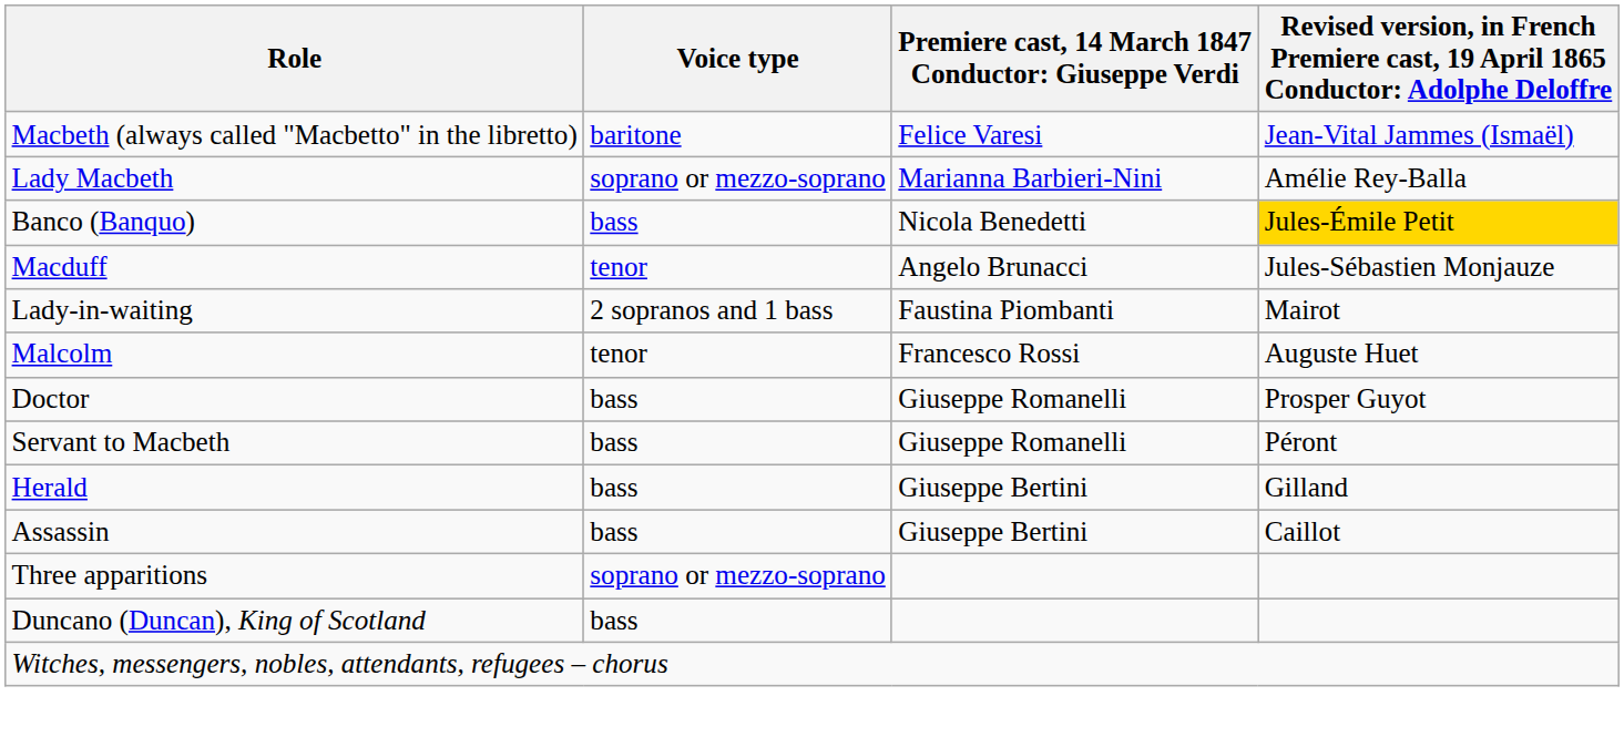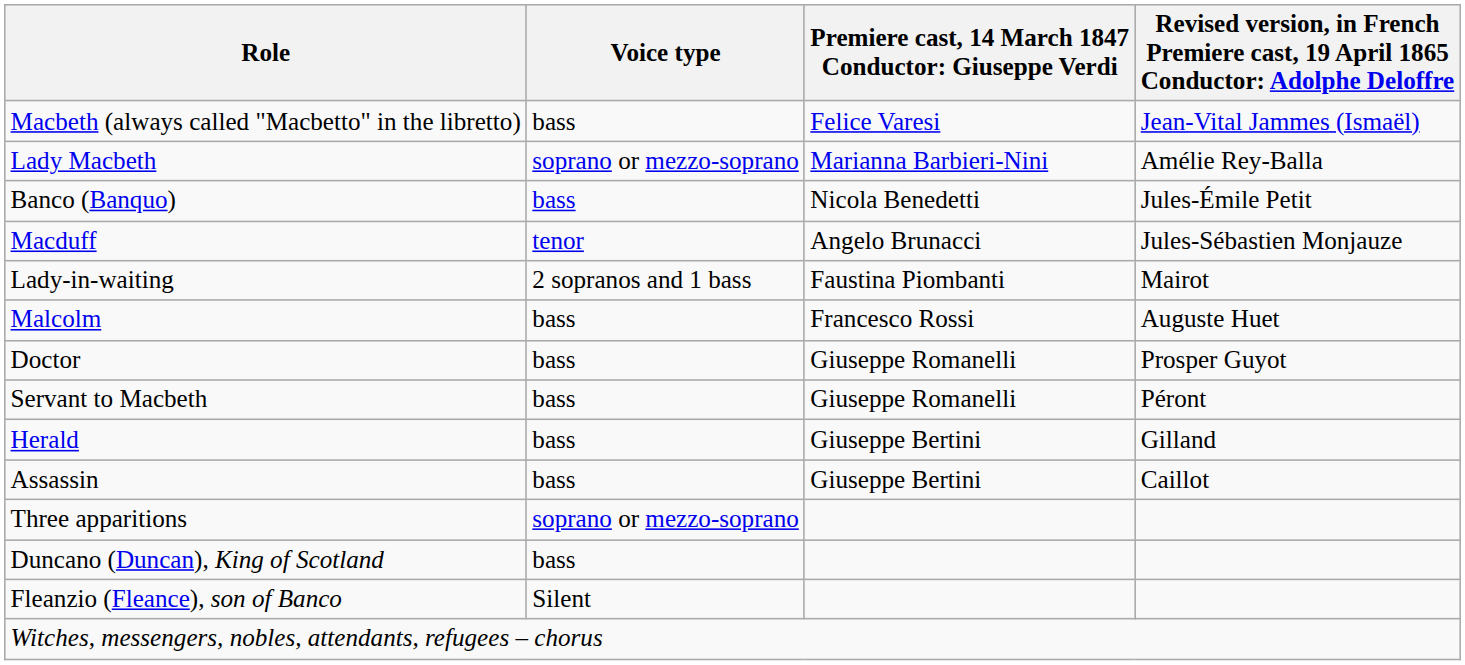 <table class="wikitable">
 <tr>
 <th>Role</th>
 <th>Voice type</th>
 <th>Premiere cast, 14 March 1847<br>Conductor: Giuseppe Verdi</th>
 <th>Revised version, in French<br>Premiere cast, 19 April 1865<br>Conductor: <a href='#'>Adolphe Deloffre</a></th>
 </tr>
 <tr>
 <td><a href='#'>Macbeth</a> (always called "Macbetto" in the libretto)</td>
-<td><a href='#'>baritone</a></td>
+<td>bass</td>
 <td><a href='#'>Felice Varesi</a></td>
 <td><a href='#'>Jean-Vital Jammes (Ismaël)</a></td>
 </tr>
 <tr>
 <td><a href='#'>Lady Macbeth</a></td>
 <td><a href='#'>soprano</a> or <a href='#'>mezzo-soprano</a></td>
 <td><a href='#'>Marianna Barbieri-Nini</a></td>
 <td>Amélie Rey-Balla</td>
 </tr>
 <tr>
 <td>Banco (<a href='#'>Banquo</a>)</td>
 <td><a href='#'>bass</a></td>
 <td>Nicola Benedetti</td>
-<td style="background: gold;">Jules-Émile Petit</td>
+<td>Jules-Émile Petit</td>
 </tr>
 <tr>
 <td><a href='#'>Macduff</a></td>
 <td><a href='#'>tenor</a></td>
 <td>Angelo Brunacci</td>
 <td>Jules-Sébastien Monjauze</td>
 </tr>
 <tr>
 <td>Lady-in-waiting</td>
 <td>2 sopranos and 1 bass</td>
 <td>Faustina Piombanti</td>
 <td>Mairot</td>
 </tr>
 <tr>
 <td><a href='#'>Malcolm</a></td>
-<td>tenor</td>
+<td>bass</td>
 <td>Francesco Rossi</td>
 <td>Auguste Huet</td>
 </tr>
 <tr>
 <td>Doctor</td>
 <td>bass</td>
 <td>Giuseppe Romanelli</td>
 <td>Prosper Guyot</td>
 </tr>
 <tr>
 <td>Servant to Macbeth</td>
 <td>bass</td>
 <td>Giuseppe Romanelli</td>
 <td>Péront</td>
 </tr>
 <tr>
 <td><a href='#'>Herald</a></td>
 <td>bass</td>
 <td>Giuseppe Bertini</td>
 <td>Gilland</td>
 </tr>
 <tr>
 <td>Assassin</td>
 <td>bass</td>
 <td>Giuseppe Bertini</td>
 <td>Caillot</td>
 </tr>
 <tr>
 <td>Three apparitions</td>
 <td><a href='#'>soprano</a> or <a href='#'>mezzo-soprano</a></td>
 <td></td>
 <td></td>
 </tr>
 <tr>
 <td>Duncano (<a href='#'>Duncan</a>), <em>King of Scotland</em></td>
 <td>bass</td>
 <td></td>
 <td></td>
 </tr>
 <tr>
+<td>Fleanzio (<a href='#'>Fleance</a>), <em>son of Banco</em></td>
+<td>Silent</td>
+<td></td>
+<td></td>
+</tr>
+<tr>
 <td colspan="4"><em>Witches, messengers, nobles, attendants, refugees – chorus</em></td>
 </tr>
 </table>
